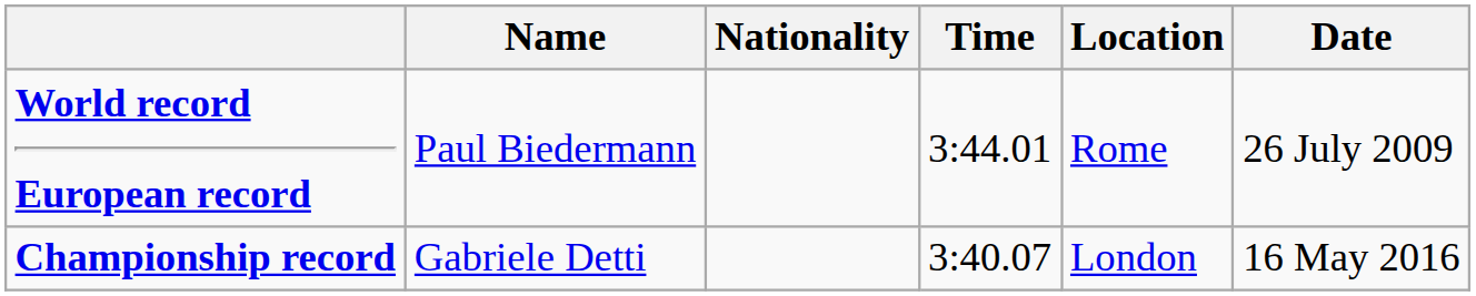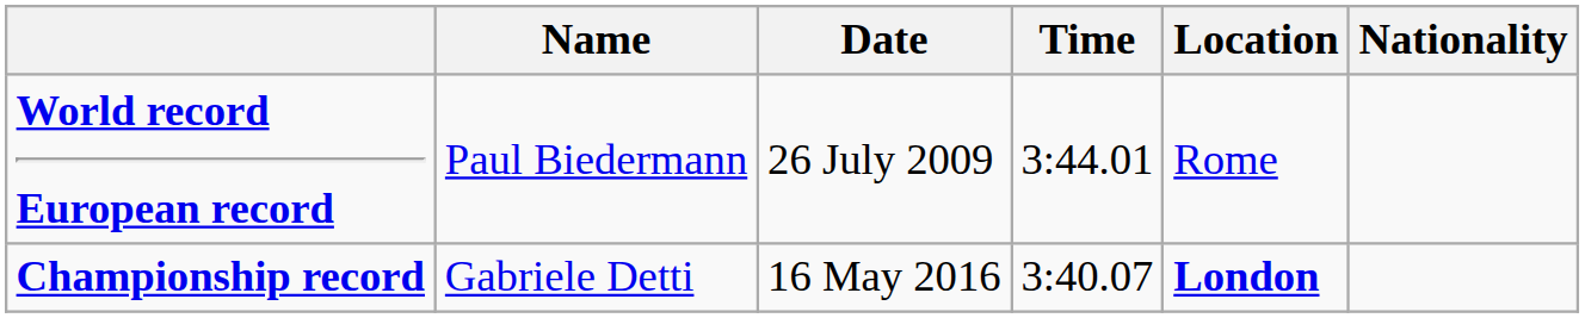 <table class=wikitable>
 <tr>
 <th></th>
 <th>Name</th>
-<th>Nationality</th>
+<th>Date</th>
 <th>Time</th>
 <th>Location</th>
-<th>Date</th>
+<th>Nationality</th>
 </tr>
 <tr>
 <td><strong><a href='#'>World record</a><hr><a href='#'>European record</a></strong></td>
 <td><a href='#'>Paul Biedermann</a></td>
-<td></td>
+<td>26 July 2009</td>
 <td>3:44.01</td>
 <td><a href='#'>Rome</a></td>
-<td>26 July 2009</td>
+<td></td>
 </tr>
 <tr>
 <td><strong><a href='#'>Championship record</a></strong></td>
 <td><a href='#'>Gabriele Detti</a></td>
+<td>16 May 2016</td>
+<td>3:40.07</td>
+<td><strong><a href='#'>London</a></strong></td>
 <td></td>
-<td>3:40.07</td>
-<td><a href='#'>London</a></td>
-<td>16 May 2016</td>
 </tr>
 </table>
